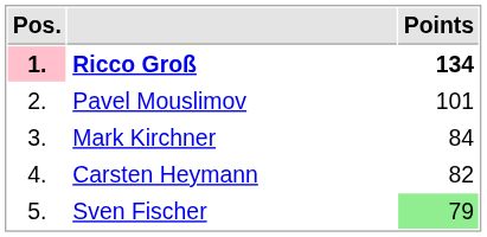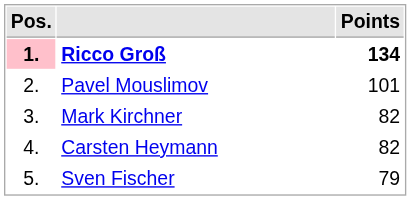 <table cellspacing="1" cellpadding="3" style="border:1px solid #AAAAAA;font-size:90%">
 <tr bgcolor="#E4E4E4">
 <th style="border-bottom:1px solid #AAAAAA" width=10>Pos.</th>
 <th style="border-bottom:1px solid #AAAAAA" width=200></th>
 <th style="border-bottom:1px solid #AAAAAA" width=20>Points</th>
 </tr>
 <tr>
 <td align="center" style="background: pink;"><strong>1.</strong></td>
 <td> <strong><a href='#'>Ricco Groß</a></strong></td>
 <td align="right"><strong>134</strong></td>
 </tr>
 <tr>
 <td align="center">2.</td>
 <td> <a href='#'>Pavel Mouslimov</a></td>
 <td align="right">101</td>
 </tr>
 <tr>
 <td align="center">3.</td>
 <td> <a href='#'>Mark Kirchner</a></td>
-<td align="right">84</td>
+<td align="right">82</td>
 </tr>
 <tr>
 <td align="center">4.</td>
 <td> <a href='#'>Carsten Heymann</a></td>
 <td align="right">82</td>
 </tr>
 <tr>
 <td align="center">5.</td>
 <td> <a href='#'>Sven Fischer</a></td>
-<td align="right" style="background: lightgreen;">79</td>
+<td align="right">79</td>
 </tr>
 </table>
